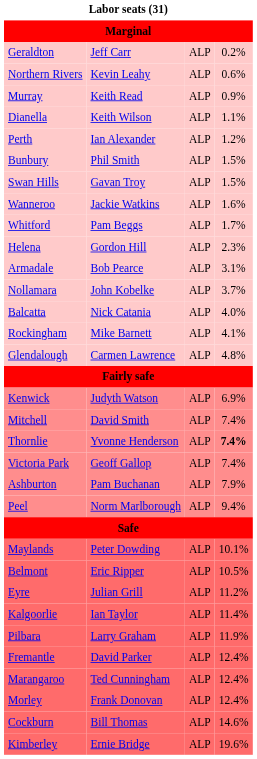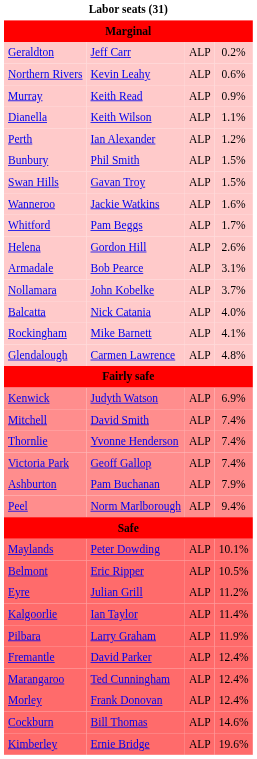 <table class="toccolours" cellpadding="5" cellspacing="0" style="float:left; margin-right:.5em; margin-top:.4em; font-size:90%;">
 <tr>
 <td COLSPAN=4 align="center"><strong>Labor seats (31)</strong></td>
 </tr>
 <tr>
 <td COLSPAN=4 align="center" bgcolor="red"><span><strong>Marginal</strong></span></td>
 </tr>
 <tr>
 <td align="left" bgcolor="FFCACA"><a href='#'>Geraldton</a></td>
 <td align="left" bgcolor="FFCACA"><a href='#'>Jeff Carr</a></td>
 <td align="left" bgcolor="FFCACA">ALP</td>
 <td align="center" bgcolor="FFCACA">0.2%</td>
 </tr>
 <tr>
 <td align="left" bgcolor="FFCACA"><a href='#'>Northern Rivers</a></td>
 <td align="left" bgcolor="FFCACA"><a href='#'>Kevin Leahy</a></td>
 <td align="left" bgcolor="FFCACA">ALP</td>
 <td align="center" bgcolor="FFCACA">0.6%</td>
 </tr>
 <tr>
 <td align="left" bgcolor="FFCACA"><a href='#'>Murray</a></td>
 <td align="left" bgcolor="FFCACA"><a href='#'>Keith Read</a></td>
 <td align="left" bgcolor="FFCACA">ALP</td>
 <td align="center" bgcolor="FFCACA">0.9%</td>
 </tr>
 <tr>
 <td align="left" bgcolor="FFCACA"><a href='#'>Dianella</a></td>
 <td align="left" bgcolor="FFCACA"><a href='#'>Keith Wilson</a></td>
 <td align="left" bgcolor="FFCACA">ALP</td>
 <td align="center" bgcolor="FFCACA">1.1%</td>
 </tr>
 <tr>
 <td align="left" bgcolor="FFCACA"><a href='#'>Perth</a></td>
 <td align="left" bgcolor="FFCACA"><a href='#'>Ian Alexander</a></td>
 <td align="left" bgcolor="FFCACA">ALP</td>
 <td align="center" bgcolor="FFCACA">1.2%</td>
 </tr>
 <tr>
 <td align="left" bgcolor="FFCACA"><a href='#'>Bunbury</a></td>
 <td align="left" bgcolor="FFCACA"><a href='#'>Phil Smith</a></td>
 <td align="left" bgcolor="FFCACA">ALP</td>
 <td align="center" bgcolor="FFCACA">1.5%</td>
 </tr>
 <tr>
 <td align="left" bgcolor="FFCACA"><a href='#'>Swan Hills</a></td>
 <td align="left" bgcolor="FFCACA"><a href='#'>Gavan Troy</a></td>
 <td align="left" bgcolor="FFCACA">ALP</td>
 <td align="center" bgcolor="FFCACA">1.5%</td>
 </tr>
 <tr>
 <td align="left" bgcolor="FFCACA"><a href='#'>Wanneroo</a></td>
 <td align="left" bgcolor="FFCACA"><a href='#'>Jackie Watkins</a></td>
 <td align="left" bgcolor="FFCACA">ALP</td>
 <td align="center" bgcolor="FFCACA">1.6%</td>
 </tr>
 <tr>
 <td align="left" bgcolor="FFCACA"><a href='#'>Whitford</a></td>
 <td align="left" bgcolor="FFCACA"><a href='#'>Pam Beggs</a></td>
 <td align="left" bgcolor="FFCACA">ALP</td>
 <td align="center" bgcolor="FFCACA">1.7%</td>
 </tr>
 <tr>
 <td align="left" bgcolor="FFCACA"><a href='#'>Helena</a></td>
 <td align="left" bgcolor="FFCACA"><a href='#'>Gordon Hill</a></td>
 <td align="left" bgcolor="FFCACA">ALP</td>
-<td align="center" bgcolor="FFCACA">2.3%</td>
+<td align="center" bgcolor="FFCACA">2.6%</td>
 </tr>
 <tr>
 <td align="left" bgcolor="FFCACA"><a href='#'>Armadale</a></td>
 <td align="left" bgcolor="FFCACA"><a href='#'>Bob Pearce</a></td>
 <td align="left" bgcolor="FFCACA">ALP</td>
 <td align="center" bgcolor="FFCACA">3.1%</td>
 </tr>
 <tr>
 <td align="left" bgcolor="FFCACA"><a href='#'>Nollamara</a></td>
 <td align="left" bgcolor="FFCACA"><a href='#'>John Kobelke</a></td>
 <td align="left" bgcolor="FFCACA">ALP</td>
 <td align="center" bgcolor="FFCACA">3.7%</td>
 </tr>
 <tr>
 <td align="left" bgcolor="FFCACA"><a href='#'>Balcatta</a></td>
 <td align="left" bgcolor="FFCACA"><a href='#'>Nick Catania</a></td>
 <td align="left" bgcolor="FFCACA">ALP</td>
 <td align="center" bgcolor="FFCACA">4.0%</td>
 </tr>
 <tr>
 <td align="left" bgcolor="FFCACA"><a href='#'>Rockingham</a></td>
 <td align="left" bgcolor="FFCACA"><a href='#'>Mike Barnett</a></td>
 <td align="left" bgcolor="FFCACA">ALP</td>
 <td align="center" bgcolor="FFCACA">4.1%</td>
 </tr>
 <tr>
 <td align="left" bgcolor="FFCACA"><a href='#'>Glendalough</a></td>
 <td align="left" bgcolor="FFCACA"><a href='#'>Carmen Lawrence</a></td>
 <td align="left" bgcolor="FFCACA">ALP</td>
 <td align="center" bgcolor="FFCACA">4.8%</td>
 </tr>
 <tr>
 <td COLSPAN=4 align="center" bgcolor="red"><span><strong>Fairly safe</strong></span></td>
 </tr>
 <tr>
 <td align="left" bgcolor="FF8D8D"><a href='#'>Kenwick</a></td>
 <td align="left" bgcolor="FF8D8D"><a href='#'>Judyth Watson</a></td>
 <td align="left" bgcolor="FF8D8D">ALP</td>
 <td align="center" bgcolor="FF8D8D">6.9%</td>
 </tr>
 <tr>
 <td align="left" bgcolor="FF8D8D"><a href='#'>Mitchell</a></td>
 <td align="left" bgcolor="FF8D8D"><a href='#'>David Smith</a></td>
 <td align="left" bgcolor="FF8D8D">ALP</td>
 <td align="center" bgcolor="FF8D8D">7.4%</td>
 </tr>
 <tr>
 <td align="left" bgcolor="FF8D8D"><a href='#'>Thornlie</a></td>
 <td align="left" bgcolor="FF8D8D"><a href='#'>Yvonne Henderson</a></td>
 <td align="left" bgcolor="FF8D8D">ALP</td>
-<td align="center" bgcolor="FF8D8D"><strong>7.4%</strong></td>
+<td align="center" bgcolor="FF8D8D">7.4%</td>
 </tr>
 <tr>
 <td align="left" bgcolor="FF8D8D"><a href='#'>Victoria Park</a></td>
 <td align="left" bgcolor="FF8D8D"><a href='#'>Geoff Gallop</a></td>
 <td align="left" bgcolor="FF8D8D">ALP</td>
 <td align="center" bgcolor="FF8D8D">7.4%</td>
 </tr>
 <tr>
 <td align="left" bgcolor="FF8D8D"><a href='#'>Ashburton</a></td>
 <td align="left" bgcolor="FF8D8D"><a href='#'>Pam Buchanan</a></td>
 <td align="left" bgcolor="FF8D8D">ALP</td>
 <td align="center" bgcolor="FF8D8D">7.9%</td>
 </tr>
 <tr>
 <td align="left" bgcolor="FF8D8D"><a href='#'>Peel</a></td>
 <td align="left" bgcolor="FF8D8D"><a href='#'>Norm Marlborough</a></td>
 <td align="left" bgcolor="FF8D8D">ALP</td>
 <td align="center" bgcolor="FF8D8D">9.4%</td>
 </tr>
 <tr>
 <td COLSPAN=4 align="center" bgcolor="red"><span><strong>Safe</strong></span></td>
 </tr>
 <tr>
 <td align="left" bgcolor="FF6B6B"><a href='#'>Maylands</a></td>
 <td align="left" bgcolor="FF6B6B"><a href='#'>Peter Dowding</a></td>
 <td align="left" bgcolor="FF6B6B">ALP</td>
 <td align="center" bgcolor="FF6B6B">10.1%</td>
 </tr>
 <tr>
 <td align="left" bgcolor="FF6B6B"><a href='#'>Belmont</a></td>
 <td align="left" bgcolor="FF6B6B"><a href='#'>Eric Ripper</a></td>
 <td align="left" bgcolor="FF6B6B">ALP</td>
 <td align="center" bgcolor="FF6B6B">10.5%</td>
 </tr>
 <tr>
 <td align="left" bgcolor="FF6B6B"><a href='#'>Eyre</a></td>
 <td align="left" bgcolor="FF6B6B"><a href='#'>Julian Grill</a></td>
 <td align="left" bgcolor="FF6B6B">ALP</td>
 <td align="center" bgcolor="FF6B6B">11.2%</td>
 </tr>
 <tr>
 <td align="left" bgcolor="FF6B6B"><a href='#'>Kalgoorlie</a></td>
 <td align="left" bgcolor="FF6B6B"><a href='#'>Ian Taylor</a></td>
 <td align="left" bgcolor="FF6B6B">ALP</td>
 <td align="center" bgcolor="FF6B6B">11.4%</td>
 </tr>
 <tr>
 <td align="left" bgcolor="FF6B6B"><a href='#'>Pilbara</a></td>
 <td align="left" bgcolor="FF6B6B"><a href='#'>Larry Graham</a></td>
 <td align="left" bgcolor="FF6B6B">ALP</td>
 <td align="center" bgcolor="FF6B6B">11.9%</td>
 </tr>
 <tr>
 <td align="left" bgcolor="FF6B6B"><a href='#'>Fremantle</a></td>
 <td align="left" bgcolor="FF6B6B"><a href='#'>David Parker</a></td>
 <td align="left" bgcolor="FF6B6B">ALP</td>
 <td align="center" bgcolor="FF6B6B">12.4%</td>
 </tr>
 <tr>
 <td align="left" bgcolor="FF6B6B"><a href='#'>Marangaroo</a></td>
 <td align="left" bgcolor="FF6B6B"><a href='#'>Ted Cunningham</a></td>
 <td align="left" bgcolor="FF6B6B">ALP</td>
 <td align="center" bgcolor="FF6B6B">12.4%</td>
 </tr>
 <tr>
 <td align="left" bgcolor="FF6B6B"><a href='#'>Morley</a></td>
 <td align="left" bgcolor="FF6B6B"><a href='#'>Frank Donovan</a></td>
 <td align="left" bgcolor="FF6B6B">ALP</td>
 <td align="center" bgcolor="FF6B6B">12.4%</td>
 </tr>
 <tr>
 <td align="left" bgcolor="FF6B6B"><a href='#'>Cockburn</a></td>
 <td align="left" bgcolor="FF6B6B"><a href='#'>Bill Thomas</a></td>
 <td align="left" bgcolor="FF6B6B">ALP</td>
 <td align="center" bgcolor="FF6B6B">14.6%</td>
 </tr>
 <tr>
 <td align="left" bgcolor="FF6B6B"><a href='#'>Kimberley</a></td>
 <td align="left" bgcolor="FF6B6B"><a href='#'>Ernie Bridge</a></td>
 <td align="left" bgcolor="FF6B6B">ALP</td>
 <td align="center" bgcolor="FF6B6B">19.6%</td>
 </tr>
 <tr>
 </tr>
 </table>
